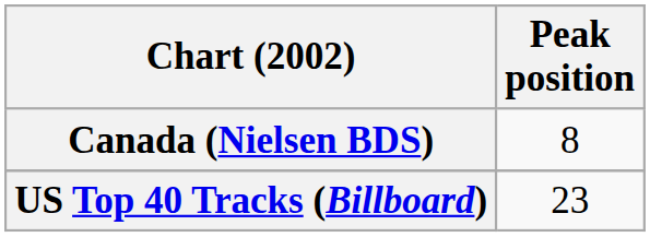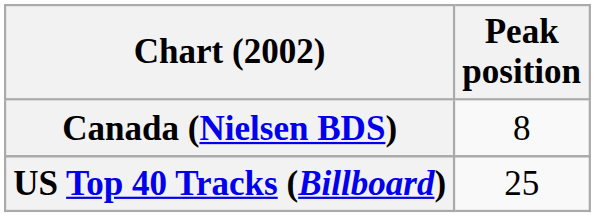 <table class="wikitable sortable plainrowheaders" style="text-align:center">
 <tr>
 <th>Chart (2002)</th>
 <th>Peak<br>position</th>
 </tr>
 <tr>
 <th scope="row">Canada (<a href='#'>Nielsen BDS</a>)</th>
 <td>8</td>
 </tr>
 <tr>
 </tr>
 <tr>
 </tr>
 <tr>
 </tr>
 <tr>
 </tr>
 <tr>
 </tr>
 <tr>
 <th scope="row">US <a href='#'>Top 40 Tracks</a> (<em><a href='#'>Billboard</a></em>)</th>
-<td>23</td>
+<td>25</td>
 </tr>
 </table>
